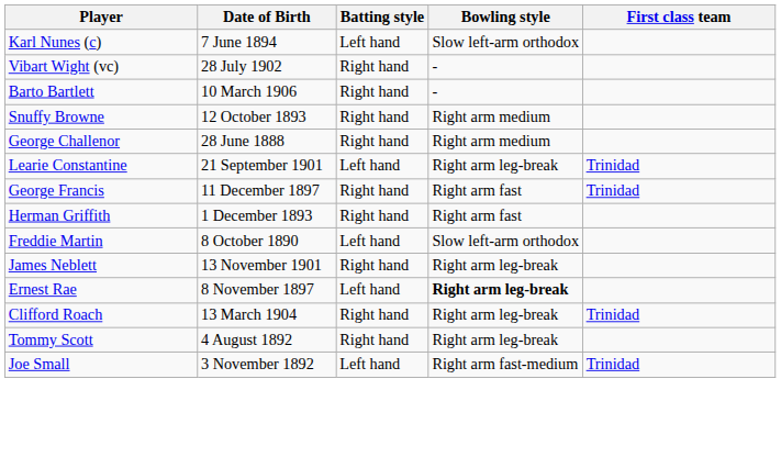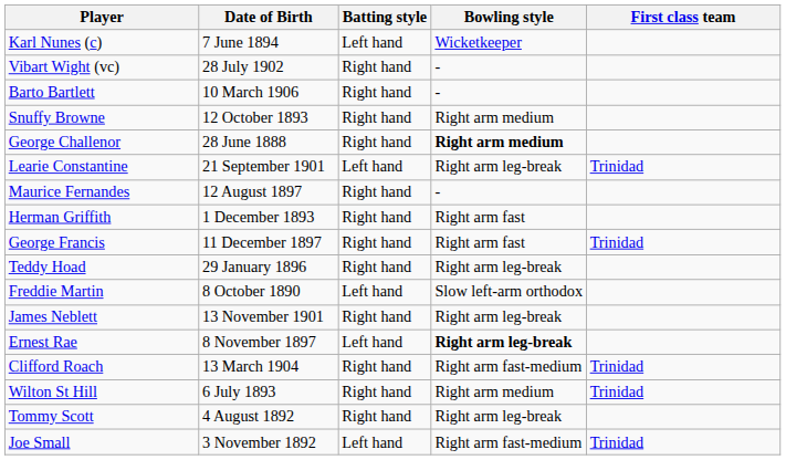 <table class="wikitable">
 <tr>
 <th width="25%">Player</th>
 <th width="18%">Date of Birth</th>
 <th width="12%">Batting style</th>
 <th width="20%">Bowling style</th>
 <th width="25%"><a href='#'>First class</a> team</th>
 </tr>
 <tr>
 <td><a href='#'>Karl Nunes</a> (<a href='#'>c</a>)</td>
 <td>7 June 1894</td>
 <td>Left hand</td>
-<td>Slow left-arm orthodox</td>
+<td><a href='#'>Wicketkeeper</a></td>
 <td></td>
 </tr>
 <tr>
 <td><a href='#'>Vibart Wight</a> (vc)</td>
 <td>28 July 1902</td>
 <td>Right hand</td>
 <td>-</td>
 <td></td>
 </tr>
 <tr>
 <td><a href='#'>Barto Bartlett</a></td>
 <td>10 March 1906</td>
 <td>Right hand</td>
 <td>-</td>
 <td></td>
 </tr>
 <tr>
 <td><a href='#'>Snuffy Browne</a></td>
 <td>12 October 1893</td>
 <td>Right hand</td>
 <td>Right arm medium</td>
 <td></td>
 </tr>
 <tr>
 <td><a href='#'>George Challenor</a></td>
 <td>28 June 1888</td>
 <td>Right hand</td>
-<td>Right arm medium</td>
+<td><strong>Right arm medium</strong></td>
 <td></td>
 </tr>
 <tr>
 <td><a href='#'>Learie Constantine</a></td>
 <td>21 September 1901</td>
 <td>Left hand</td>
 <td>Right arm leg-break</td>
 <td> <a href='#'>Trinidad</a></td>
 </tr>
 <tr>
+<td><a href='#'>Maurice Fernandes</a></td>
+<td>12 August 1897</td>
+<td>Right hand</td>
+<td>-</td>
+<td></td>
+</tr>
+<tr>
+<td><a href='#'>Herman Griffith</a></td>
+<td>1 December 1893</td>
+<td>Right hand</td>
+<td>Right arm fast</td>
+<td></td>
+</tr>
+<tr>
 <td><a href='#'>George Francis</a></td>
 <td>11 December 1897</td>
 <td>Right hand</td>
 <td>Right arm fast</td>
 <td> <a href='#'>Trinidad</a></td>
 </tr>
 <tr>
-<td><a href='#'>Herman Griffith</a></td>
-<td>1 December 1893</td>
+<td><a href='#'>Teddy Hoad</a></td>
+<td>29 January 1896</td>
 <td>Right hand</td>
-<td>Right arm fast</td>
+<td>Right arm leg-break</td>
 <td></td>
 </tr>
 <tr>
 <td><a href='#'>Freddie Martin</a></td>
 <td>8 October 1890</td>
 <td>Left hand</td>
 <td>Slow left-arm orthodox</td>
 <td></td>
 </tr>
 <tr>
 <td><a href='#'>James Neblett</a></td>
 <td>13 November 1901</td>
 <td>Right hand</td>
 <td>Right arm leg-break</td>
 <td></td>
 </tr>
 <tr>
 <td><a href='#'>Ernest Rae</a></td>
 <td>8 November 1897</td>
 <td>Left hand</td>
 <td><strong>Right arm leg-break</strong></td>
 <td></td>
 </tr>
 <tr>
 <td><a href='#'>Clifford Roach</a></td>
 <td>13 March 1904</td>
 <td>Right hand</td>
-<td>Right arm leg-break</td>
+<td>Right arm fast-medium</td>
+<td> <a href='#'>Trinidad</a></td>
+</tr>
+<tr>
+<td><a href='#'>Wilton St Hill</a></td>
+<td>6 July 1893</td>
+<td>Right hand</td>
+<td>Right arm medium</td>
 <td> <a href='#'>Trinidad</a></td>
 </tr>
 <tr>
 <td><a href='#'>Tommy Scott</a></td>
 <td>4 August 1892</td>
 <td>Right hand</td>
 <td>Right arm leg-break</td>
 <td></td>
 </tr>
 <tr>
 <td><a href='#'>Joe Small</a></td>
 <td>3 November 1892</td>
 <td>Left hand</td>
 <td>Right arm fast-medium</td>
 <td> <a href='#'>Trinidad</a></td>
 </tr>
 </table>
